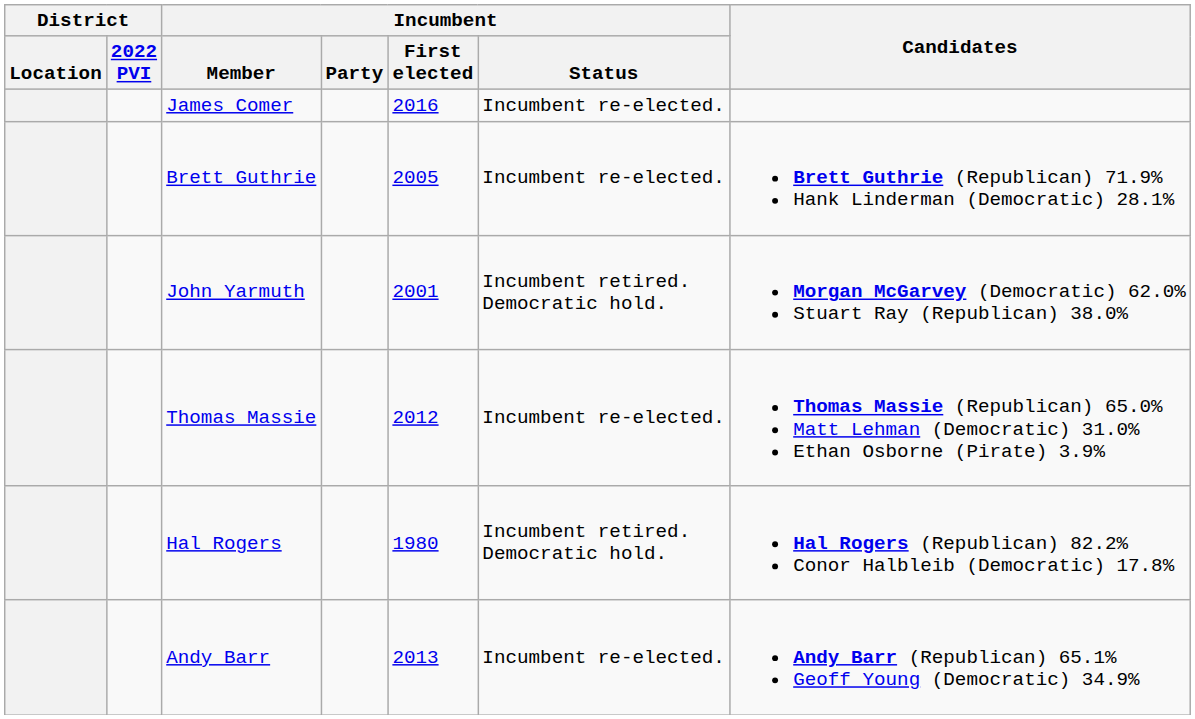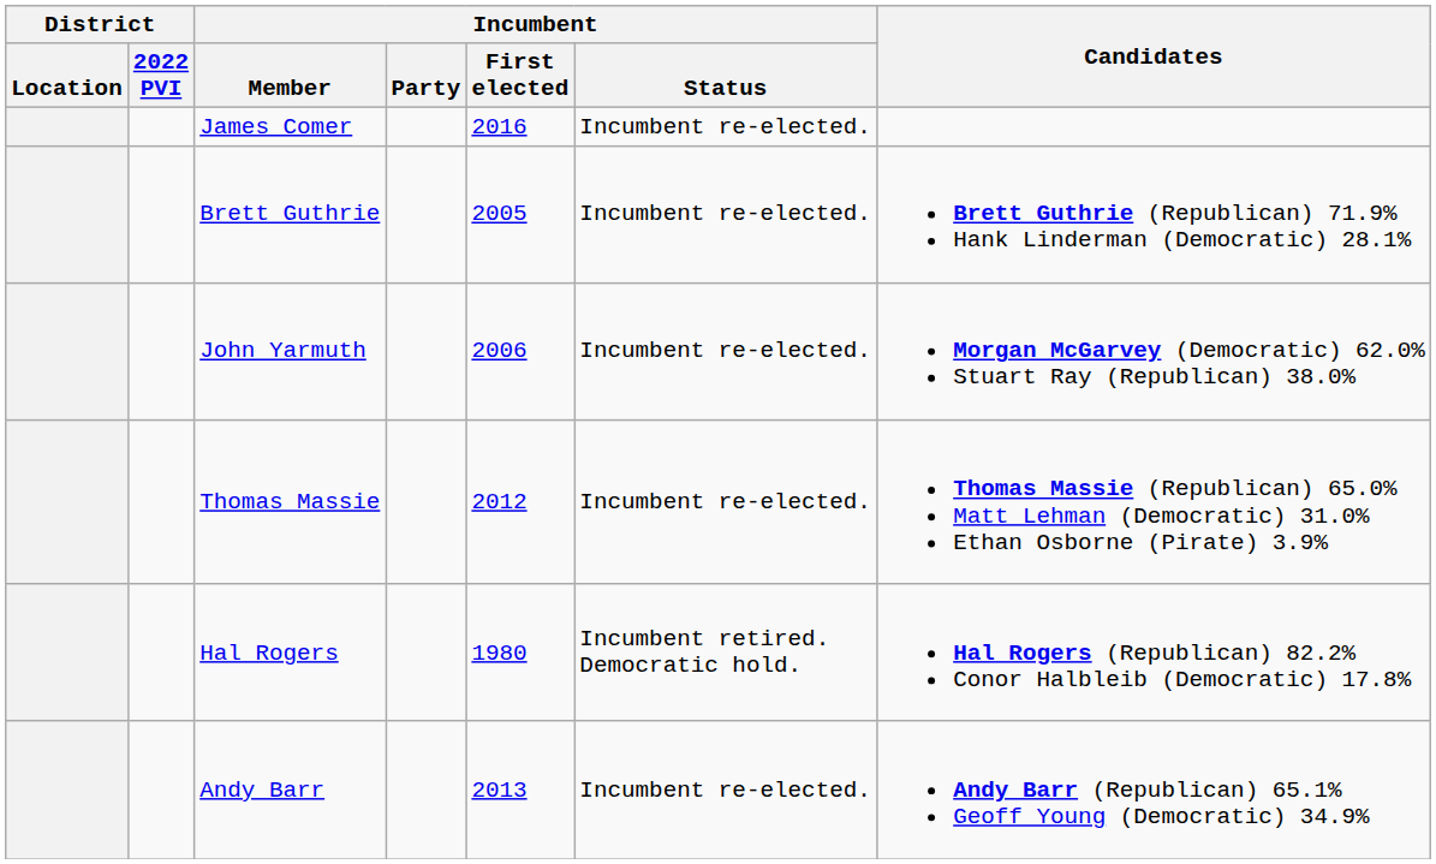 <table class="wikitable sortable">
 <tr>
 <th colspan=2>District</th>
 <th colspan=4>Incumbent</th>
 <th rowspan=2 class="unsortable">Candidates</th>
 </tr>
 <tr valign=bottom>
 <th>Location</th>
 <th><a href='#'>2022<br>PVI</a></th>
 <th>Member</th>
 <th>Party</th>
 <th>First<br>elected</th>
 <th>Status</th>
 </tr>
 <tr>
 <th></th>
 <td></td>
 <td><a href='#'>James Comer</a></td>
 <td></td>
 <td><a href='#'>2016</a></td>
 <td>Incumbent re-elected.</td>
 <td nowrap></td>
 </tr>
 <tr>
 <th></th>
 <td></td>
 <td><a href='#'>Brett Guthrie</a></td>
 <td></td>
 <td><a href='#'>2005</a></td>
 <td>Incumbent re-elected.</td>
 <td nowrap><br><ul><li> <strong><a href='#'>Brett Guthrie</a></strong> (Republican) 71.9%</li><li>Hank Linderman (Democratic) 28.1%</li></ul></td>
 </tr>
 <tr>
 <th></th>
 <td></td>
 <td><a href='#'>John Yarmuth</a></td>
 <td></td>
-<td><a href='#'>2001</a></td>
-<td>Incumbent retired.<br>Democratic hold.</td>
+<td><a href='#'>2006</a></td>
+<td>Incumbent re-elected.</td>
 <td nowrap><br><ul><li> <strong><a href='#'>Morgan McGarvey</a></strong> (Democratic) 62.0%</li><li>Stuart Ray (Republican) 38.0%</li></ul></td>
 </tr>
 <tr>
 <th></th>
 <td></td>
 <td><a href='#'>Thomas Massie</a></td>
 <td></td>
 <td><a href='#'>2012</a></td>
 <td>Incumbent re-elected.</td>
 <td nowrap><br><ul><li> <strong><a href='#'>Thomas Massie</a></strong> (Republican) 65.0%</li><li><a href='#'>Matt Lehman</a> (Democratic) 31.0%</li><li>Ethan Osborne (Pirate) 3.9%</li></ul></td>
 </tr>
 <tr>
 <th></th>
 <td></td>
 <td><a href='#'>Hal Rogers</a></td>
 <td></td>
 <td><a href='#'>1980</a></td>
 <td>Incumbent retired.<br>Democratic hold.</td>
 <td nowrap><br><ul><li> <strong><a href='#'>Hal Rogers</a></strong> (Republican) 82.2%</li><li>Conor Halbleib (Democratic) 17.8%</li></ul></td>
 </tr>
 <tr>
 <th></th>
 <td></td>
 <td><a href='#'>Andy Barr</a></td>
 <td></td>
 <td><a href='#'>2013</a></td>
 <td>Incumbent re-elected.</td>
 <td nowrap><br><ul><li> <strong><a href='#'>Andy Barr</a></strong> (Republican) 65.1%</li><li><a href='#'>Geoff Young</a> (Democratic) 34.9%</li></ul></td>
 </tr>
 </table>
